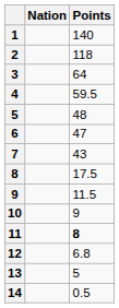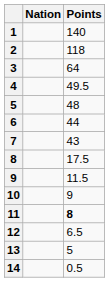 <table class="wikitable" style="font-size:90%;">
 <tr>
 <th></th>
 <th>Nation</th>
 <th>Points</th>
 </tr>
 <tr>
 <th>1</th>
 <td></td>
 <td>140</td>
 </tr>
 <tr>
 <th>2</th>
 <td></td>
 <td>118</td>
 </tr>
 <tr>
 <th>3</th>
 <td></td>
 <td>64</td>
 </tr>
 <tr>
 <th>4</th>
 <td></td>
-<td>59.5</td>
+<td>49.5</td>
 </tr>
 <tr>
 <th>5</th>
 <td></td>
 <td>48</td>
 </tr>
 <tr>
 <th>6</th>
 <td></td>
-<td>47</td>
+<td>44</td>
 </tr>
 <tr>
 <th>7</th>
 <td></td>
 <td>43</td>
 </tr>
 <tr>
 <th>8</th>
 <td></td>
 <td>17.5</td>
 </tr>
 <tr>
 <th>9</th>
 <td></td>
 <td>11.5</td>
 </tr>
 <tr>
 <th>10</th>
 <td></td>
 <td>9</td>
 </tr>
 <tr>
 <th>11</th>
 <td></td>
 <td><strong>8</strong></td>
 </tr>
 <tr>
 <th>12</th>
 <td></td>
-<td>6.8</td>
+<td>6.5</td>
 </tr>
 <tr>
 <th>13</th>
 <td></td>
 <td>5</td>
 </tr>
 <tr>
 <th>14</th>
 <td></td>
 <td>0.5</td>
 </tr>
 </table>
